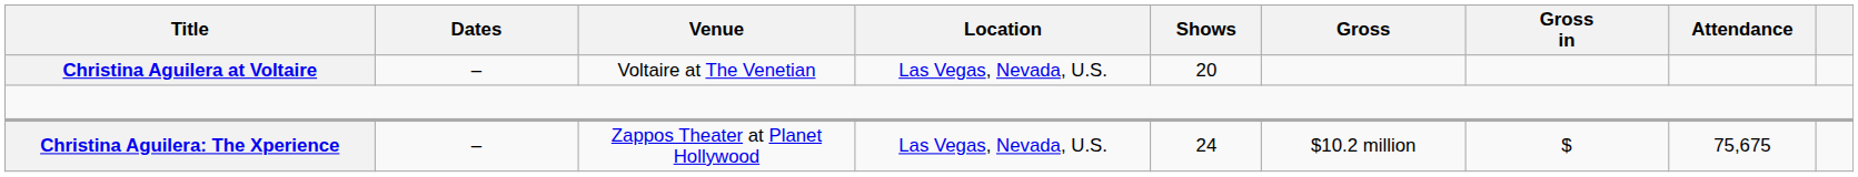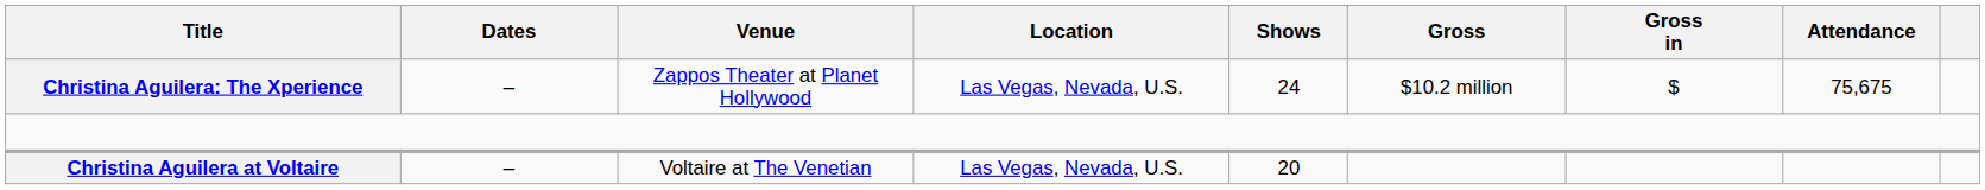 <table class="wikitable sortable plainrowheaders" style="text-align:center;" width="100%">
 <tr>
 <th scope="col" width="20%">Title</th>
 <th scope="col" width="11%">Dates</th>
 <th scope="col" width="15%">Venue</th>
 <th scope="col" width="16%">Location</th>
 <th scope="col" width="6%">Shows</th>
 <th scope="col" width="11%">Gross</th>
 <th scope="col" width="11%">Gross <br>in </th>
 <th scope="col" width="8%">Attendance</th>
 <th class="unsortable" scope="col" width="2%"></th>
 </tr>
 <tr>
+<th scope="row"><a href='#'>Christina Aguilera: The Xperience</a></th>
+<td>–<br></td>
+<td><a href='#'>Zappos Theater</a> at <a href='#'>Planet Hollywood</a></td>
+<td><a href='#'>Las Vegas</a>, <a href='#'>Nevada</a>, U.S.</td>
+<td>24</td>
+<td>$10.2 million</td>
+<td>$</td>
+<td>75,675</td>
+<td></td>
+</tr>
+<tr class="expand-child">
+<td colspan="9" style = "border-bottom-width:3px; padding:5px;"><br></td>
+</tr>
+<tr>
 <th scope="row"><a href='#'>Christina Aguilera at Voltaire</a></th>
 <td>–<br></td>
 <td>Voltaire at <a href='#'>The Venetian</a></td>
 <td><a href='#'>Las Vegas</a>, <a href='#'>Nevada</a>, U.S.</td>
 <td>20</td>
 <td></td>
 <td></td>
 <td></td>
 <td></td>
 </tr>
-<tr class="expand-child">
-<td colspan="9" style = "border-bottom-width:3px; padding:5px;"><br></td>
-</tr>
-<tr>
-<th scope="row"><a href='#'>Christina Aguilera: The Xperience</a></th>
-<td>–<br></td>
-<td><a href='#'>Zappos Theater</a> at <a href='#'>Planet Hollywood</a></td>
-<td><a href='#'>Las Vegas</a>, <a href='#'>Nevada</a>, U.S.</td>
-<td>24</td>
-<td>$10.2 million</td>
-<td>$</td>
-<td>75,675</td>
-<td></td>
-</tr>
 </table>
